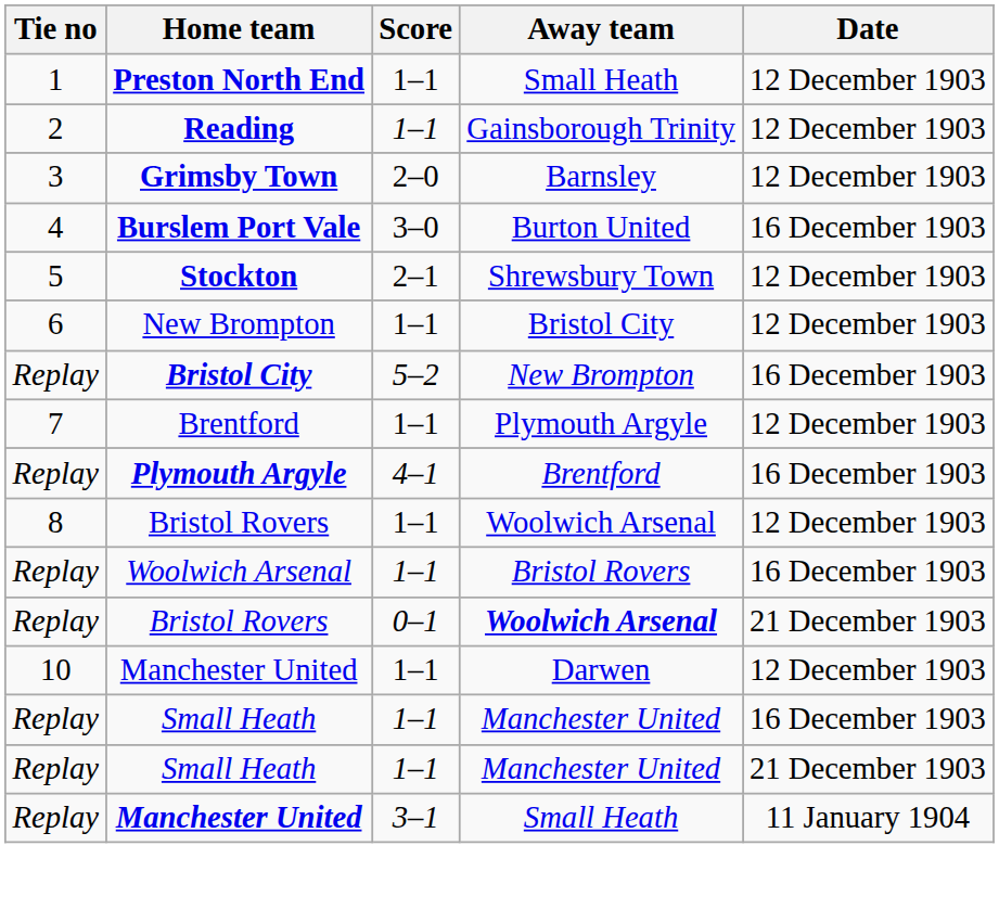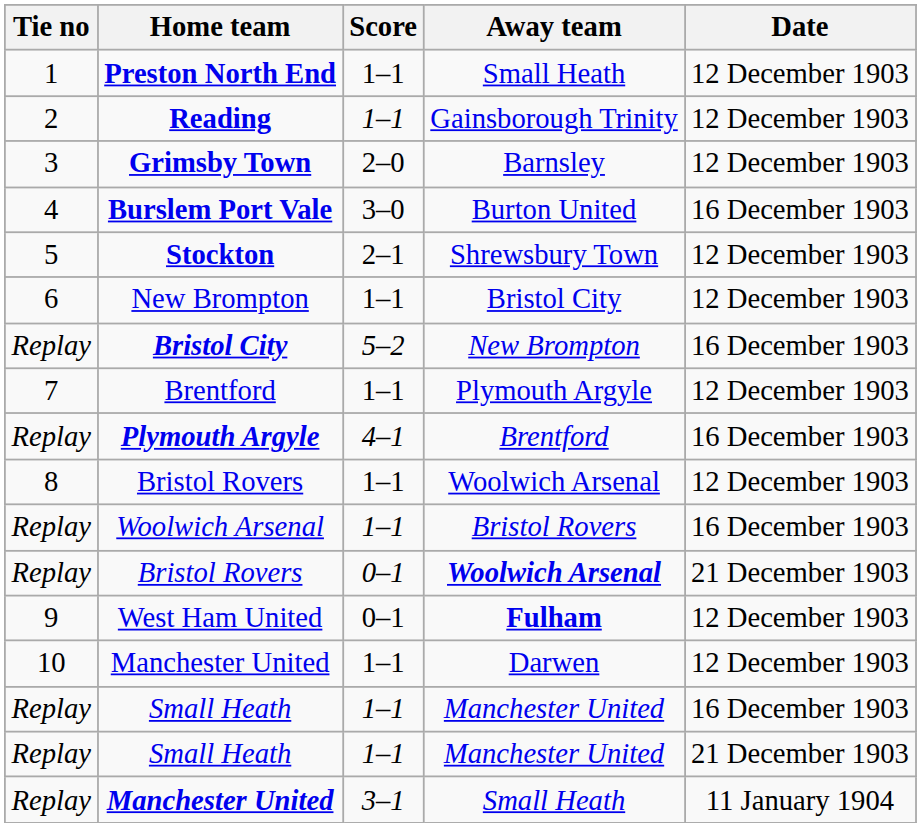 <table class="wikitable" style="text-align: center">
 <tr>
 <th>Tie no</th>
 <th>Home team</th>
 <th>Score</th>
 <th>Away team</th>
 <th>Date</th>
 </tr>
 <tr>
 <td>1</td>
 <td><strong><a href='#'>Preston North End</a></strong></td>
 <td>1–1</td>
 <td><a href='#'>Small Heath</a></td>
 <td>12 December 1903</td>
 </tr>
 <tr>
 <td>2</td>
 <td><strong><a href='#'>Reading</a></strong></td>
 <td><em>1–1</em></td>
 <td><a href='#'>Gainsborough Trinity</a></td>
 <td>12 December 1903</td>
 </tr>
 <tr>
 <td>3</td>
 <td><strong><a href='#'>Grimsby Town</a></strong></td>
 <td>2–0</td>
 <td><a href='#'>Barnsley</a></td>
 <td>12 December 1903</td>
 </tr>
 <tr>
 <td>4</td>
 <td><strong><a href='#'>Burslem Port Vale</a></strong></td>
 <td>3–0</td>
 <td><a href='#'>Burton United</a></td>
 <td>16 December 1903</td>
 </tr>
 <tr>
 <td>5</td>
 <td><strong><a href='#'>Stockton</a></strong></td>
 <td>2–1</td>
 <td><a href='#'>Shrewsbury Town</a></td>
 <td>12 December 1903</td>
 </tr>
 <tr>
 <td>6</td>
 <td><a href='#'>New Brompton</a></td>
 <td>1–1</td>
 <td><a href='#'>Bristol City</a></td>
 <td>12 December 1903</td>
 </tr>
 <tr>
 <td><em>Replay</em></td>
 <td><strong><em><a href='#'>Bristol City</a></em></strong></td>
 <td><em>5–2</em></td>
 <td><em><a href='#'>New Brompton</a></em></td>
 <td>16 December 1903</td>
 </tr>
 <tr>
 <td>7</td>
 <td><a href='#'>Brentford</a></td>
 <td>1–1</td>
 <td><a href='#'>Plymouth Argyle</a></td>
 <td>12 December 1903</td>
 </tr>
 <tr>
 <td><em>Replay</em></td>
 <td><strong><em><a href='#'>Plymouth Argyle</a></em></strong></td>
 <td><em>4–1</em></td>
 <td><em><a href='#'>Brentford</a></em></td>
 <td>16 December 1903</td>
 </tr>
 <tr>
 <td>8</td>
 <td><a href='#'>Bristol Rovers</a></td>
 <td>1–1</td>
 <td><a href='#'>Woolwich Arsenal</a></td>
 <td>12 December 1903</td>
 </tr>
 <tr>
 <td><em>Replay</em></td>
 <td><em><a href='#'>Woolwich Arsenal</a></em></td>
 <td><em>1–1</em></td>
 <td><em><a href='#'>Bristol Rovers</a></em></td>
 <td>16 December 1903</td>
 </tr>
 <tr>
 <td><em>Replay</em></td>
 <td><em><a href='#'>Bristol Rovers</a></em></td>
 <td><em>0–1</em></td>
 <td><strong><em><a href='#'>Woolwich Arsenal</a></em></strong></td>
 <td>21 December 1903</td>
 </tr>
 <tr>
+<td>9</td>
+<td><a href='#'>West Ham United</a></td>
+<td>0–1</td>
+<td><strong><a href='#'>Fulham</a></strong></td>
+<td>12 December 1903</td>
+</tr>
+<tr>
 <td>10</td>
 <td><a href='#'>Manchester United</a></td>
 <td>1–1</td>
 <td><a href='#'>Darwen</a></td>
 <td>12 December 1903</td>
 </tr>
 <tr>
 <td><em>Replay</em></td>
 <td><em><a href='#'>Small Heath</a></em></td>
 <td><em>1–1</em></td>
 <td><em><a href='#'>Manchester United</a></em></td>
 <td>16 December 1903</td>
 </tr>
 <tr>
 <td><em>Replay</em></td>
 <td><em><a href='#'>Small Heath</a></em></td>
 <td><em>1–1</em></td>
 <td><em><a href='#'>Manchester United</a></em></td>
 <td>21 December 1903</td>
 </tr>
 <tr>
 <td><em>Replay</em></td>
 <td><strong><em><a href='#'>Manchester United</a></em></strong></td>
 <td><em>3–1</em></td>
 <td><em><a href='#'>Small Heath</a></em></td>
 <td>11 January 1904</td>
 </tr>
 </table>
